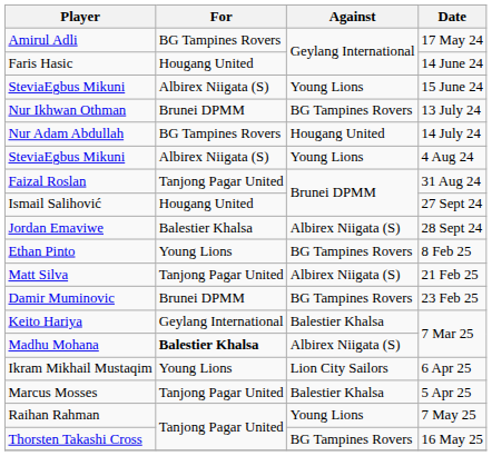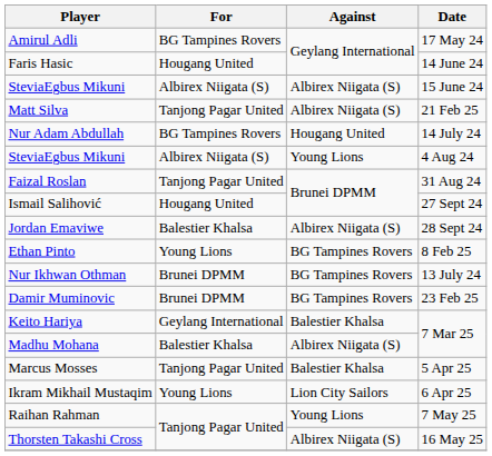 <table class="wikitable plainrowheaders sortable" style="font-size:85%">
 <tr>
 <th>Player</th>
 <th>For</th>
 <th>Against</th>
 <th>Date</th>
 </tr>
 <tr>
 <td> <a href='#'>Amirul Adli</a></td>
 <td>BG Tampines Rovers</td>
 <td rowspan=2>Geylang International</td>
 <td>17 May 24</td>
 </tr>
 <tr>
 <td> Faris Hasic</td>
 <td>Hougang United</td>
 <td>14 June 24</td>
 </tr>
 <tr>
 <td> <a href='#'>SteviaEgbus Mikuni</a></td>
 <td>Albirex Niigata (S)</td>
-<td>Young Lions</td>
+<td>Albirex Niigata (S)</td>
 <td>15 June 24</td>
 </tr>
 <tr>
-<td> <a href='#'>Nur Ikhwan Othman</a></td>
-<td>Brunei DPMM</td>
-<td>BG Tampines Rovers</td>
-<td>13 July 24</td>
+<td> <a href='#'>Matt Silva</a></td>
+<td>Tanjong Pagar United</td>
+<td>Albirex Niigata (S)</td>
+<td>21 Feb 25</td>
 </tr>
 <tr>
 <td> <a href='#'>Nur Adam Abdullah</a></td>
 <td>BG Tampines Rovers</td>
 <td>Hougang United</td>
 <td>14 July 24</td>
 </tr>
 <tr>
 <td> <a href='#'>SteviaEgbus Mikuni</a></td>
 <td>Albirex Niigata (S)</td>
 <td>Young Lions</td>
 <td>4 Aug 24</td>
 </tr>
 <tr>
 <td> <a href='#'>Faizal Roslan</a></td>
 <td>Tanjong Pagar United</td>
 <td rowspan=2>Brunei DPMM</td>
 <td>31 Aug 24</td>
 </tr>
 <tr>
 <td> Ismail Salihović</td>
 <td>Hougang United</td>
 <td>27 Sept 24</td>
 </tr>
 <tr>
 <td> <a href='#'>Jordan Emaviwe</a></td>
 <td>Balestier Khalsa</td>
 <td>Albirex Niigata (S)</td>
 <td>28 Sept 24</td>
 </tr>
 <tr>
 <td> <a href='#'>Ethan Pinto</a></td>
 <td>Young Lions</td>
 <td>BG Tampines Rovers</td>
 <td>8 Feb 25</td>
 </tr>
 <tr>
-<td> <a href='#'>Matt Silva</a></td>
-<td>Tanjong Pagar United</td>
-<td>Albirex Niigata (S)</td>
-<td>21 Feb 25</td>
+<td> <a href='#'>Nur Ikhwan Othman</a></td>
+<td>Brunei DPMM</td>
+<td>BG Tampines Rovers</td>
+<td>13 July 24</td>
 </tr>
 <tr>
 <td> <a href='#'>Damir Muminovic</a></td>
 <td>Brunei DPMM</td>
 <td>BG Tampines Rovers</td>
 <td>23 Feb 25</td>
 </tr>
 <tr>
 <td> <a href='#'>Keito Hariya</a></td>
 <td>Geylang International</td>
 <td>Balestier Khalsa</td>
 <td rowspan=2>7 Mar 25</td>
 </tr>
 <tr>
 <td> <a href='#'>Madhu Mohana</a></td>
-<td><strong>Balestier Khalsa</strong></td>
+<td>Balestier Khalsa</td>
 <td>Albirex Niigata (S)</td>
+</tr>
+<tr>
+<td> Marcus Mosses</td>
+<td>Tanjong Pagar United</td>
+<td>Balestier Khalsa</td>
+<td>5 Apr 25</td>
 </tr>
 <tr>
 <td> Ikram Mikhail Mustaqim</td>
 <td>Young Lions</td>
 <td>Lion City Sailors</td>
 <td>6 Apr 25</td>
-</tr>
-<tr>
-<td> Marcus Mosses</td>
-<td>Tanjong Pagar United</td>
-<td>Balestier Khalsa</td>
-<td>5 Apr 25</td>
 </tr>
 <tr>
 <td> Raihan Rahman</td>
 <td rowspan=2>Tanjong Pagar United</td>
 <td>Young Lions</td>
 <td>7 May 25</td>
 </tr>
 <tr>
 <td> <a href='#'>Thorsten Takashi Cross</a></td>
-<td>BG Tampines Rovers</td>
+<td>Albirex Niigata (S)</td>
 <td>16 May 25</td>
 </tr>
 <tr>
 </tr>
 </table>
